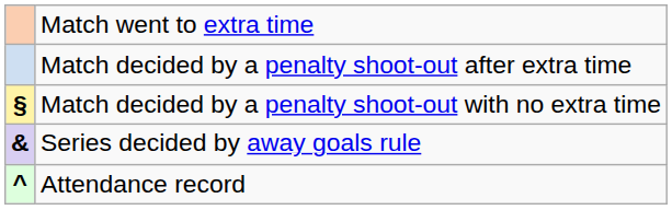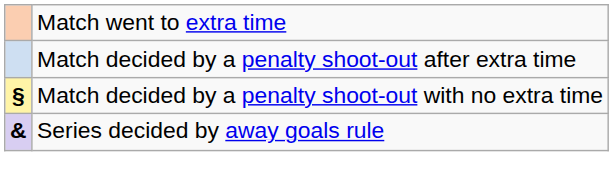 <table class="wikitable plainrowheaders">
 <tr>
 <th scope="row" style="text-align:center; background:#fbceb1"></th>
 <td>Match went to <a href='#'>extra time</a></td>
 </tr>
 <tr>
 <th scope="row" style="text-align:center; background:#cedff2"></th>
 <td>Match decided by a <a href='#'>penalty shoot-out</a> after extra time</td>
 </tr>
 <tr>
 <th scope="row" style="text-align:center; background:#fff4a7">§</th>
 <td>Match decided by a <a href='#'>penalty shoot-out</a> with no extra time</td>
 </tr>
 <tr>
 <th scope="row" style="text-align:center; background:#d8cef2">&</th>
 <td>Series decided by <a href='#'>away goals rule</a></td>
 </tr>
-<tr>
-<th scope="row" style="background:#dfd;"><strong>^</strong></th>
-<td>Attendance record</td>
-</tr>
 </table>
